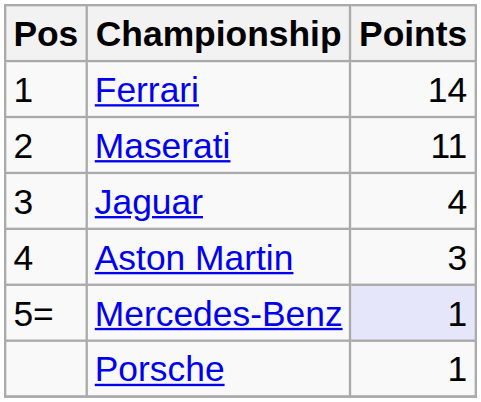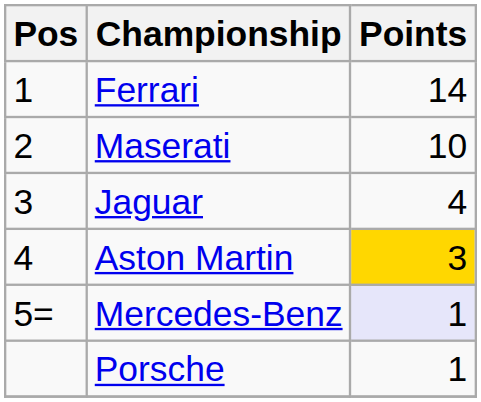 <table class="wikitable" style="font-size: 95%;">
 <tr>
 <th>Pos</th>
 <th>Championship</th>
 <th>Points</th>
 </tr>
 <tr>
 <td>1</td>
 <td> <a href='#'>Ferrari</a></td>
 <td align="right">14</td>
 </tr>
 <tr>
 <td>2</td>
 <td> <a href='#'>Maserati</a></td>
-<td align="right">11</td>
+<td align="right">10</td>
 </tr>
 <tr>
 <td>3</td>
 <td> <a href='#'>Jaguar</a></td>
 <td align="right">4</td>
 </tr>
 <tr>
 <td>4</td>
 <td> <a href='#'>Aston Martin</a></td>
-<td align="right">3</td>
+<td align="right" style="background: gold;">3</td>
 </tr>
 <tr>
 <td>5=</td>
 <td> <a href='#'>Mercedes-Benz</a></td>
 <td align="right" style="background: lavender;">1</td>
 </tr>
 <tr>
 <td></td>
 <td> <a href='#'>Porsche</a></td>
 <td align="right">1</td>
 </tr>
 <tr>
 </tr>
 </table>
